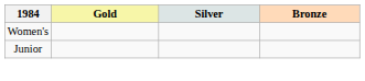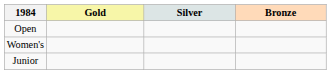 <table class="wikitable sortable">
 <tr bgcolor="#efefef" align="left">
 <th Year>1984</th>
 <th width=145 style="background-color: #F7F6A8;"> Gold</th>
 <th width=135 style="background-color: #DCE5E5;"> Silver</th>
 <th width=135 style="background-color: #FFDAB9;"> Bronze</th>
+</tr>
+<tr>
+<td align="center">Open</td>
+<td></td>
+<td></td>
+<td></td>
 </tr>
 <tr>
 <td align="center">Women's</td>
 <td></td>
 <td></td>
 <td></td>
 </tr>
 <tr>
 <td align="center">Junior</td>
 <td></td>
 <td></td>
 </tr>
 </table>
